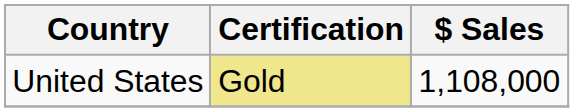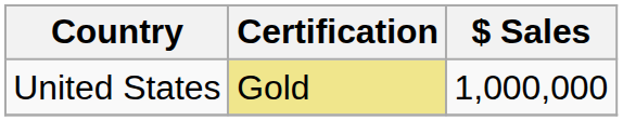 <table class="wikitable">
 <tr>
 <th align="left">Country</th>
 <th align="left">Certification</th>
 <th align="left">$ Sales</th>
 </tr>
 <tr>
 <td>United States</td>
 <td style="background: khaki;">Gold</td>
-<td>1,108,000</td>
+<td>1,000,000</td>
 </tr>
 <tr>
 </tr>
 </table>
